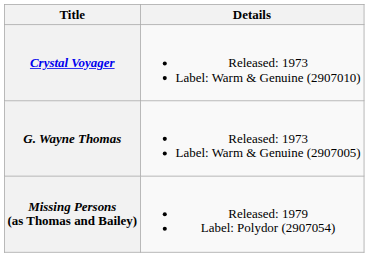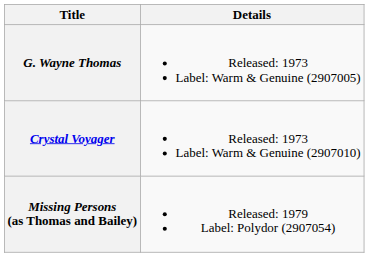 <table class="wikitable plainrowheaders" style="text-align:center;" border="1">
 <tr>
 <th>Title</th>
 <th>Details</th>
 </tr>
 <tr>
+<th scope="row"><em>G. Wayne Thomas</em></th>
+<td><br><ul><li>Released: 1973</li><li>Label: Warm & Genuine (2907005)</li></ul></td>
+</tr>
+<tr>
 <th scope="row"><em><a href='#'>Crystal Voyager</a></em></th>
 <td><br><ul><li>Released: 1973</li><li>Label: Warm & Genuine (2907010)</li></ul></td>
-</tr>
-<tr>
-<th scope="row"><em>G. Wayne Thomas</em></th>
-<td><br><ul><li>Released: 1973</li><li>Label: Warm & Genuine (2907005)</li></ul></td>
 </tr>
 <tr>
 <th scope="row"><em>Missing Persons</em> <br> (as Thomas and Bailey)</th>
 <td><br><ul><li>Released: 1979</li><li>Label: Polydor (2907054)</li></ul></td>
 </tr>
 </table>
